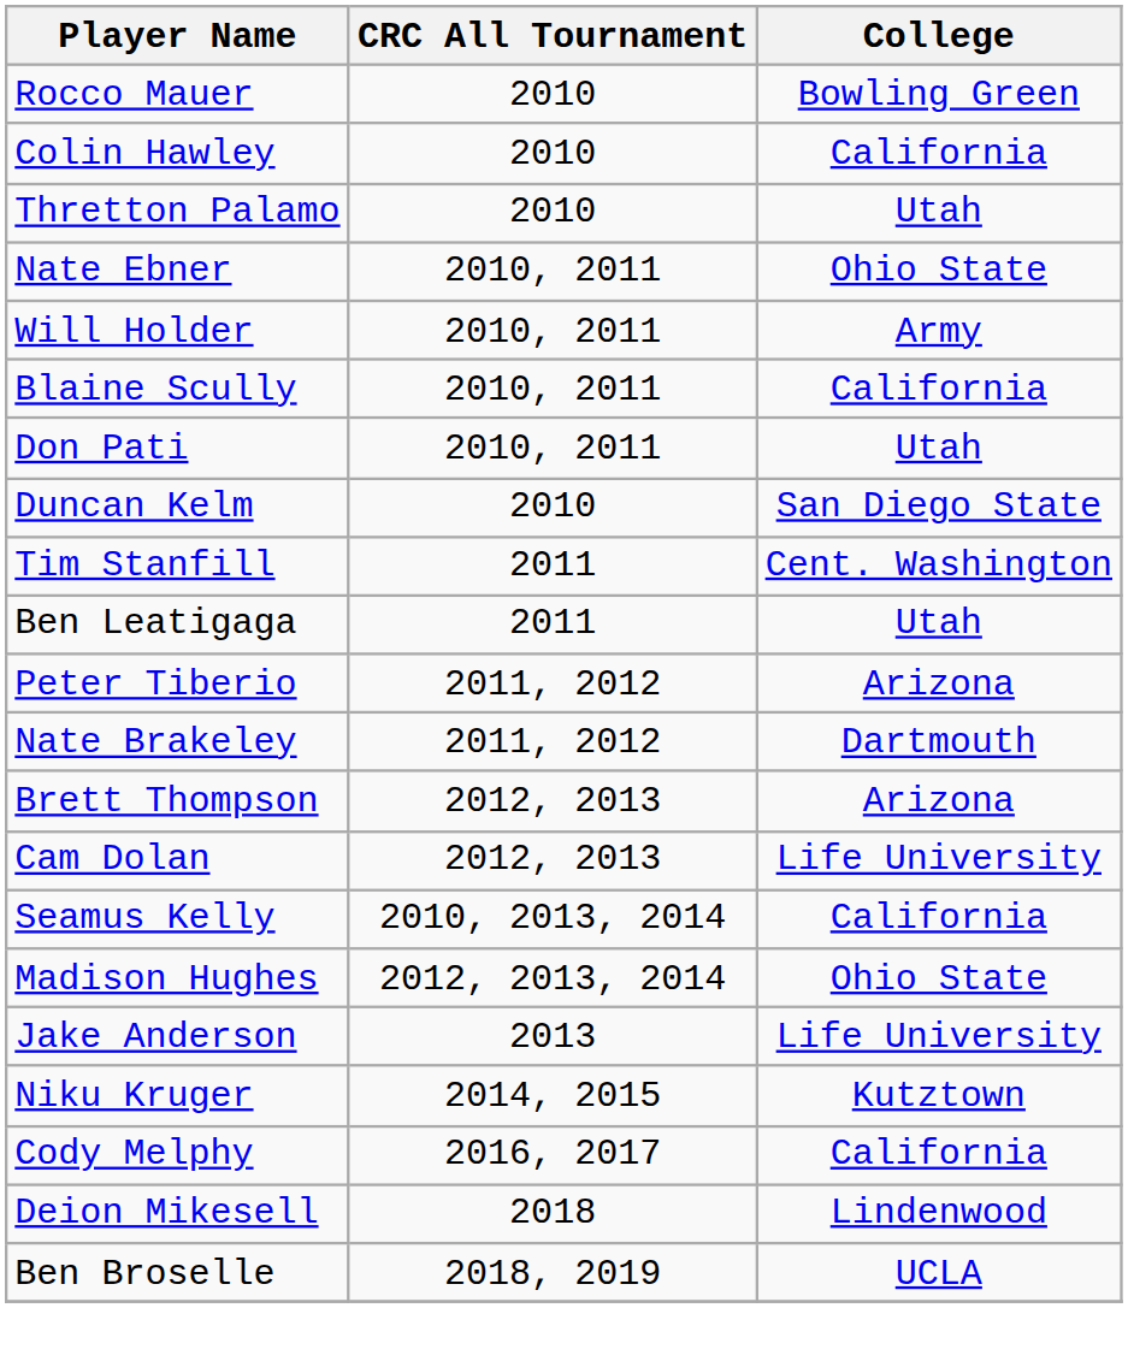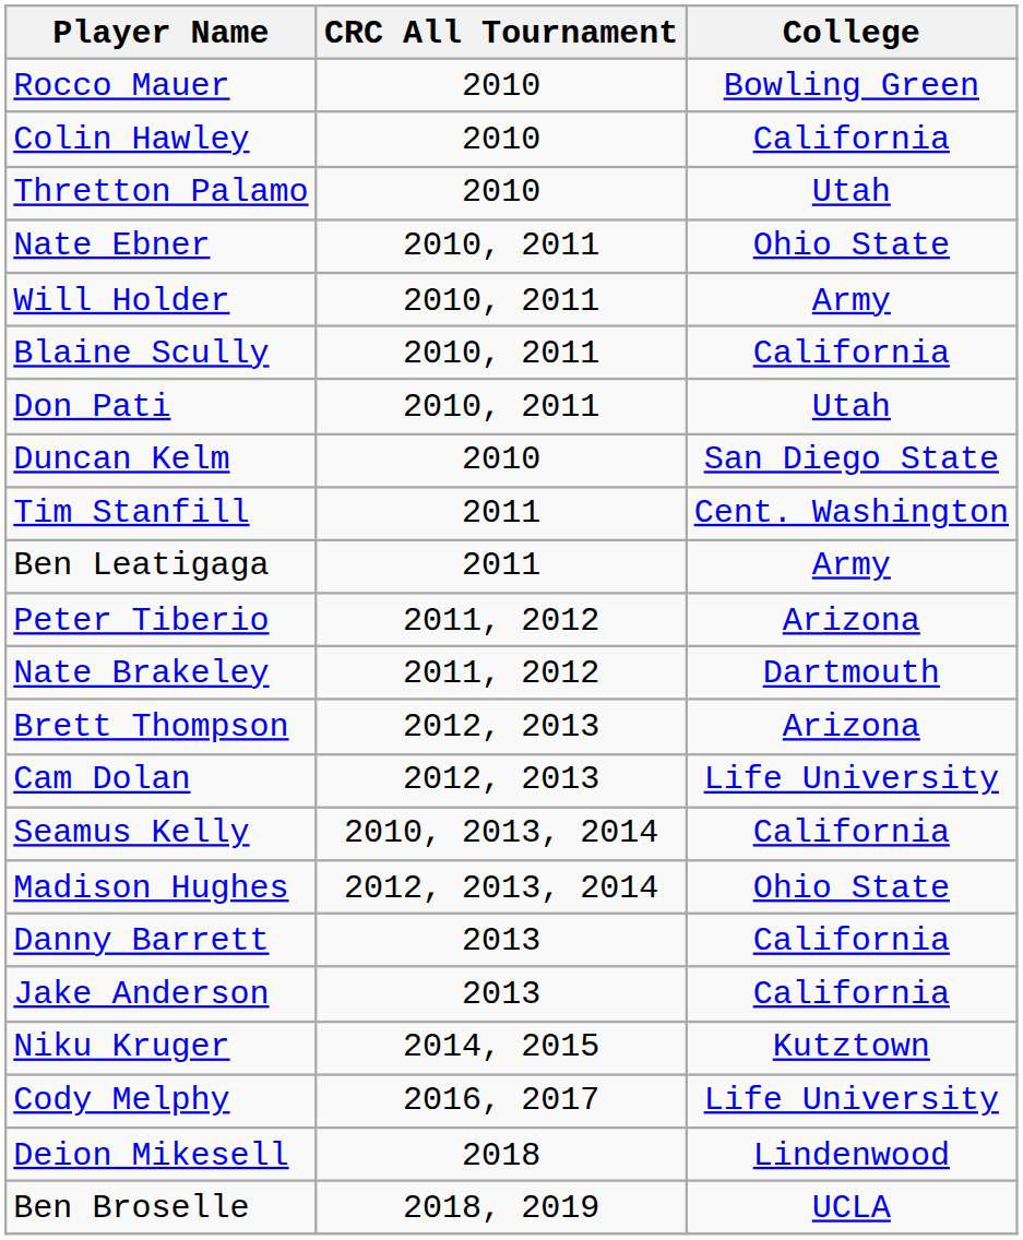 <table class="wikitable sortable">
 <tr>
 <th>Player Name</th>
 <th>CRC All Tournament</th>
 <th>College</th>
 </tr>
 <tr>
 <td><a href='#'>Rocco Mauer</a></td>
 <td align=center>2010</td>
 <td align=center><a href='#'>Bowling Green</a></td>
 </tr>
 <tr>
 <td><a href='#'>Colin Hawley</a></td>
 <td align=center>2010</td>
 <td align=center><a href='#'>California</a></td>
 </tr>
 <tr>
 <td><a href='#'>Thretton Palamo</a></td>
 <td align=center>2010</td>
 <td align=center><a href='#'>Utah</a></td>
 </tr>
 <tr>
 <td><a href='#'>Nate Ebner</a></td>
 <td align=center>2010, 2011</td>
 <td align=center><a href='#'>Ohio State</a></td>
 </tr>
 <tr>
 <td><a href='#'>Will Holder</a></td>
 <td align=center>2010, 2011</td>
 <td align=center><a href='#'>Army</a></td>
 </tr>
 <tr>
 <td><a href='#'>Blaine Scully</a></td>
 <td align=center>2010, 2011</td>
 <td align=center><a href='#'>California</a></td>
 </tr>
 <tr>
 <td><a href='#'>Don Pati</a></td>
 <td align=center>2010, 2011</td>
 <td align=center><a href='#'>Utah</a></td>
 </tr>
 <tr>
 <td><a href='#'>Duncan Kelm</a></td>
 <td align=center>2010</td>
 <td align=center><a href='#'>San Diego State</a></td>
 </tr>
 <tr>
 <td><a href='#'>Tim Stanfill</a></td>
 <td align=center>2011</td>
 <td align=center><a href='#'>Cent. Washington</a></td>
 </tr>
 <tr>
 <td>Ben Leatigaga</td>
 <td align=center>2011</td>
-<td align=center><a href='#'>Utah</a></td>
+<td align=center><a href='#'>Army</a></td>
 </tr>
 <tr>
 <td><a href='#'>Peter Tiberio</a></td>
 <td align=center>2011, 2012</td>
 <td align=center><a href='#'>Arizona</a></td>
 </tr>
 <tr>
 <td><a href='#'>Nate Brakeley</a></td>
 <td align=center>2011, 2012</td>
 <td align=center><a href='#'>Dartmouth</a></td>
 </tr>
 <tr>
 <td><a href='#'>Brett Thompson</a></td>
 <td align=center>2012, 2013</td>
 <td align=center><a href='#'>Arizona</a></td>
 </tr>
 <tr>
 <td><a href='#'>Cam Dolan</a></td>
 <td align=center>2012, 2013</td>
 <td align=center><a href='#'>Life University</a></td>
 </tr>
 <tr>
 <td><a href='#'>Seamus Kelly</a></td>
 <td align=center>2010, 2013, 2014</td>
 <td align=center><a href='#'>California</a></td>
 </tr>
 <tr>
 <td><a href='#'>Madison Hughes</a></td>
 <td align=center>2012, 2013, 2014</td>
 <td align=center><a href='#'>Ohio State</a></td>
 </tr>
 <tr>
+<td><a href='#'>Danny Barrett</a></td>
+<td align=center>2013</td>
+<td align=center><a href='#'>California</a></td>
+</tr>
+<tr>
 <td><a href='#'>Jake Anderson</a></td>
 <td align=center>2013</td>
-<td align=center><a href='#'>Life University</a></td>
+<td align=center><a href='#'>California</a></td>
 </tr>
 <tr>
 <td><a href='#'>Niku Kruger</a></td>
 <td align=center>2014, 2015</td>
 <td align=center><a href='#'>Kutztown</a></td>
 </tr>
 <tr>
 <td><a href='#'>Cody Melphy</a></td>
 <td align=center>2016, 2017</td>
-<td align=center><a href='#'>California</a></td>
+<td align=center><a href='#'>Life University</a></td>
 </tr>
 <tr>
 <td><a href='#'>Deion Mikesell</a></td>
 <td align=center>2018</td>
 <td align=center><a href='#'>Lindenwood</a></td>
 </tr>
 <tr>
 <td>Ben Broselle</td>
 <td align=center>2018, 2019</td>
 <td align=center><a href='#'>UCLA</a></td>
 </tr>
 <tr>
 </tr>
 </table>
